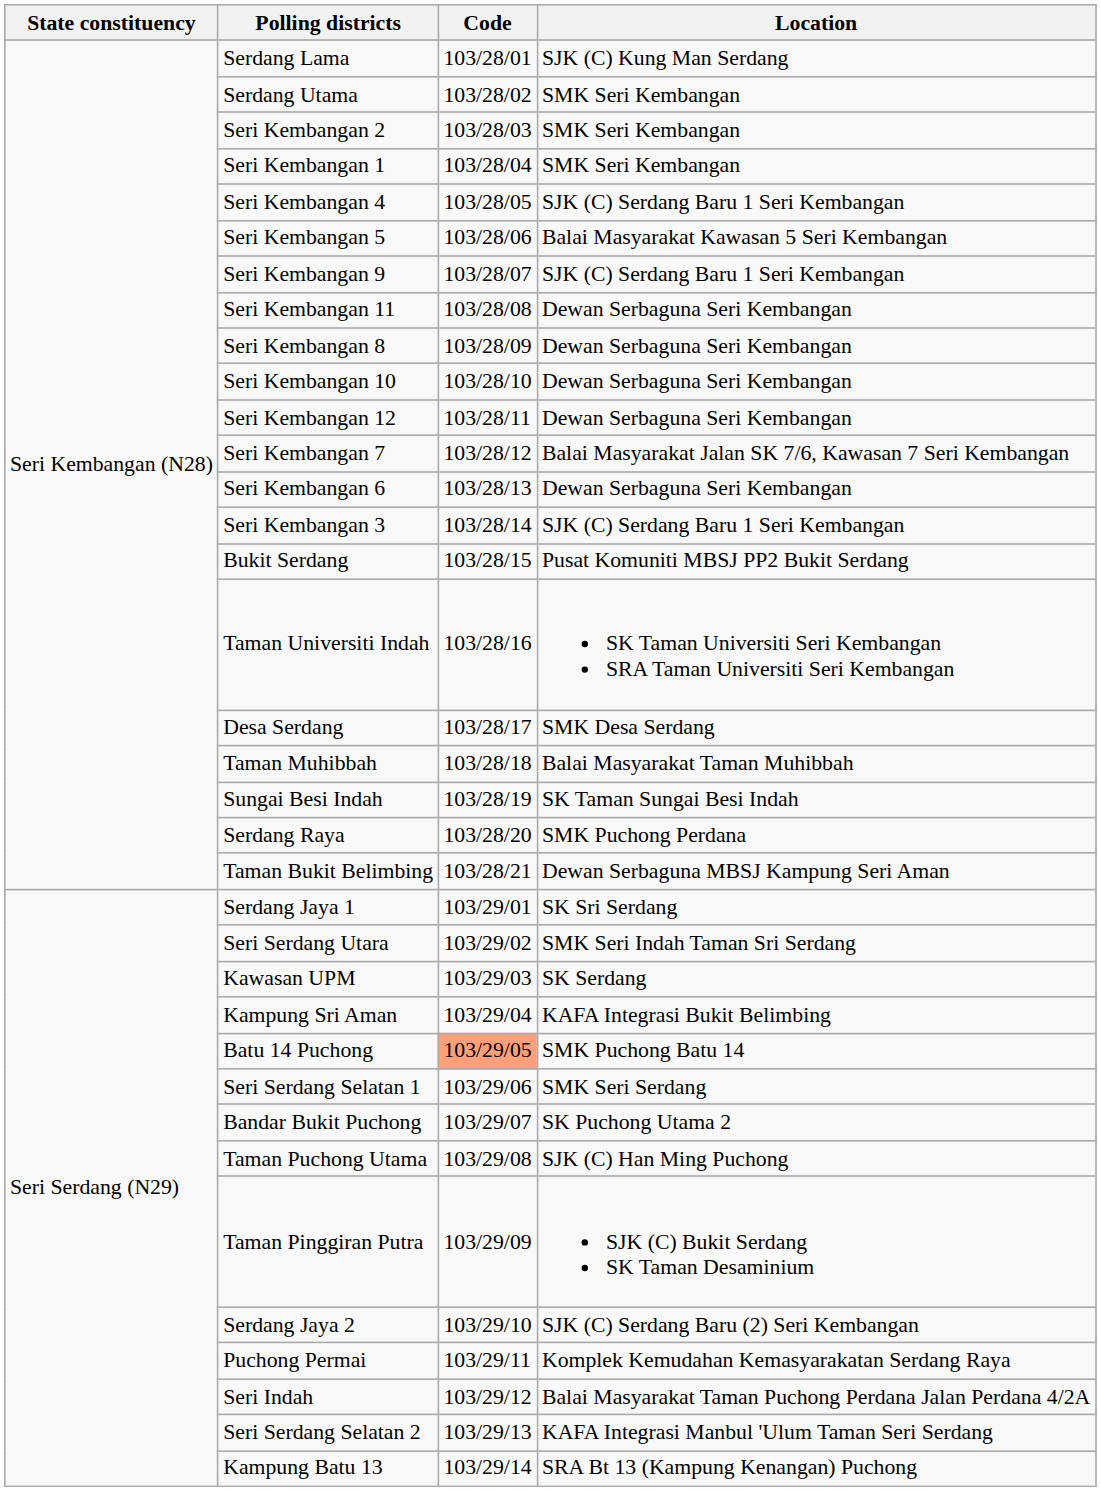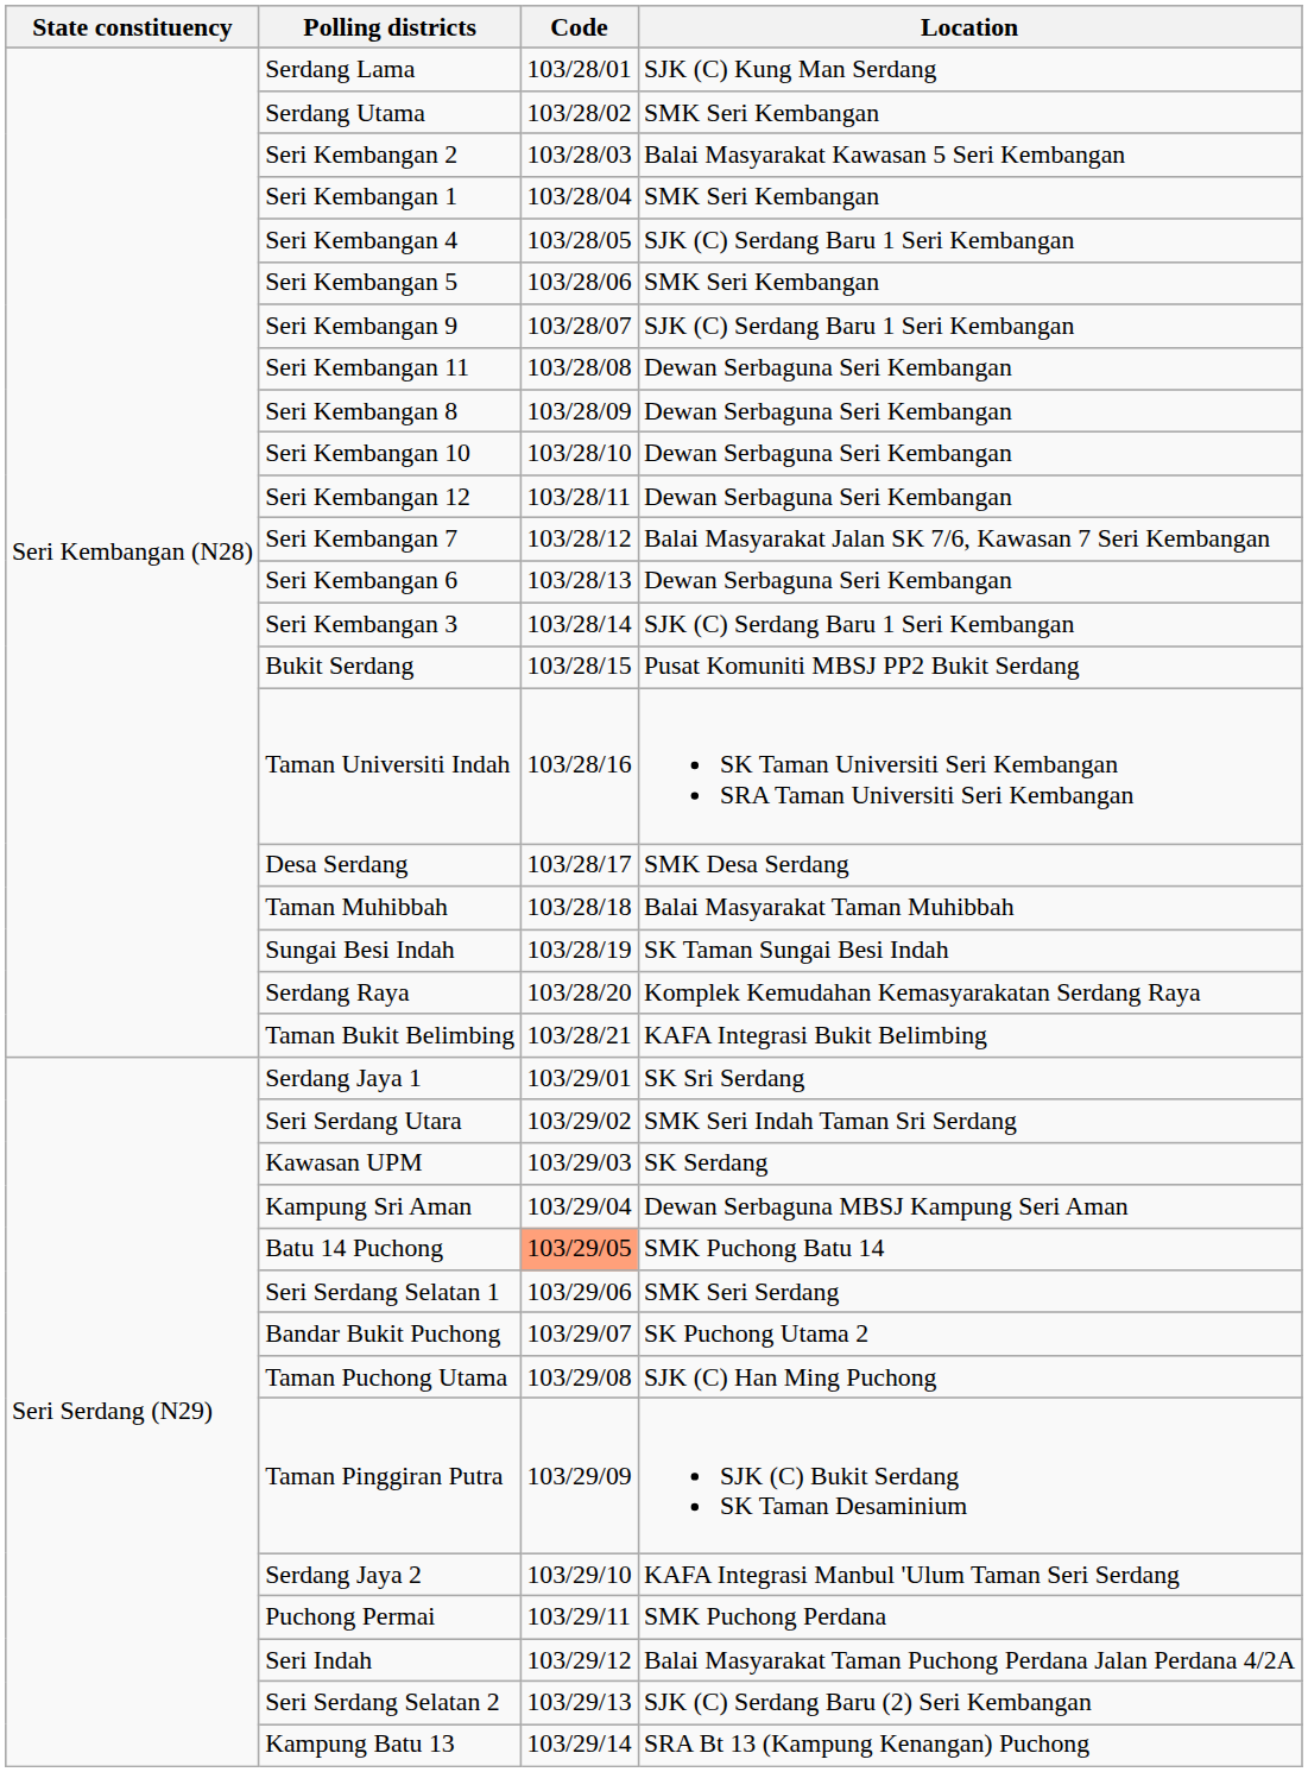 <table class="wikitable sortable mw-collapsible" style="white-space:nowrap;font-size:85%">
 <tr>
 <th>State constituency</th>
 <th>Polling districts</th>
 <th>Code</th>
 <th>Location</th>
 </tr>
 <tr>
 <td rowspan="21">Seri Kembangan (N28)</td>
 <td>Serdang Lama</td>
 <td>103/28/01</td>
 <td>SJK (C) Kung Man Serdang</td>
 </tr>
 <tr>
 <td>Serdang Utama</td>
 <td>103/28/02</td>
 <td>SMK Seri Kembangan</td>
 </tr>
 <tr>
 <td>Seri Kembangan 2</td>
 <td>103/28/03</td>
-<td>SMK Seri Kembangan</td>
+<td>Balai Masyarakat Kawasan 5 Seri Kembangan</td>
 </tr>
 <tr>
 <td>Seri Kembangan 1</td>
 <td>103/28/04</td>
 <td>SMK Seri Kembangan</td>
 </tr>
 <tr>
 <td>Seri Kembangan 4</td>
 <td>103/28/05</td>
 <td>SJK (C) Serdang Baru 1 Seri Kembangan</td>
 </tr>
 <tr>
 <td>Seri Kembangan 5</td>
 <td>103/28/06</td>
-<td>Balai Masyarakat Kawasan 5 Seri Kembangan</td>
+<td>SMK Seri Kembangan</td>
 </tr>
 <tr>
 <td>Seri Kembangan 9</td>
 <td>103/28/07</td>
 <td>SJK (C) Serdang Baru 1 Seri Kembangan</td>
 </tr>
 <tr>
 <td>Seri Kembangan 11</td>
 <td>103/28/08</td>
 <td>Dewan Serbaguna Seri Kembangan</td>
 </tr>
 <tr>
 <td>Seri Kembangan 8</td>
 <td>103/28/09</td>
 <td>Dewan Serbaguna Seri Kembangan</td>
 </tr>
 <tr>
 <td>Seri Kembangan 10</td>
 <td>103/28/10</td>
 <td>Dewan Serbaguna Seri Kembangan</td>
 </tr>
 <tr>
 <td>Seri Kembangan 12</td>
 <td>103/28/11</td>
 <td>Dewan Serbaguna Seri Kembangan</td>
 </tr>
 <tr>
 <td>Seri Kembangan 7</td>
 <td>103/28/12</td>
 <td>Balai Masyarakat Jalan SK 7/6, Kawasan 7 Seri Kembangan</td>
 </tr>
 <tr>
 <td>Seri Kembangan 6</td>
 <td>103/28/13</td>
 <td>Dewan Serbaguna Seri Kembangan</td>
 </tr>
 <tr>
 <td>Seri Kembangan 3</td>
 <td>103/28/14</td>
 <td>SJK (C) Serdang Baru 1 Seri Kembangan</td>
 </tr>
 <tr>
 <td>Bukit Serdang</td>
 <td>103/28/15</td>
 <td>Pusat Komuniti MBSJ PP2 Bukit Serdang</td>
 </tr>
 <tr>
 <td>Taman Universiti Indah</td>
 <td>103/28/16</td>
 <td><br><ul><li>SK Taman Universiti Seri Kembangan</li><li>SRA Taman Universiti Seri Kembangan</li></ul></td>
 </tr>
 <tr>
 <td>Desa Serdang</td>
 <td>103/28/17</td>
 <td>SMK Desa Serdang</td>
 </tr>
 <tr>
 <td>Taman Muhibbah</td>
 <td>103/28/18</td>
 <td>Balai Masyarakat Taman Muhibbah</td>
 </tr>
 <tr>
 <td>Sungai Besi Indah</td>
 <td>103/28/19</td>
 <td>SK Taman Sungai Besi Indah</td>
 </tr>
 <tr>
 <td>Serdang Raya</td>
 <td>103/28/20</td>
-<td>SMK Puchong Perdana</td>
+<td>Komplek Kemudahan Kemasyarakatan Serdang Raya</td>
 </tr>
 <tr>
 <td>Taman Bukit Belimbing</td>
 <td>103/28/21</td>
-<td>Dewan Serbaguna MBSJ Kampung Seri Aman</td>
+<td>KAFA Integrasi Bukit Belimbing</td>
 </tr>
 <tr>
 <td rowspan="14">Seri Serdang (N29)</td>
 <td>Serdang Jaya 1</td>
 <td>103/29/01</td>
 <td>SK Sri Serdang</td>
 </tr>
 <tr>
 <td>Seri Serdang Utara</td>
 <td>103/29/02</td>
 <td>SMK Seri Indah Taman Sri Serdang</td>
 </tr>
 <tr>
 <td>Kawasan UPM</td>
 <td>103/29/03</td>
 <td>SK Serdang</td>
 </tr>
 <tr>
 <td>Kampung Sri Aman</td>
 <td>103/29/04</td>
-<td>KAFA Integrasi Bukit Belimbing</td>
+<td>Dewan Serbaguna MBSJ Kampung Seri Aman</td>
 </tr>
 <tr>
 <td>Batu 14 Puchong</td>
 <td style="background: lightsalmon;">103/29/05</td>
 <td>SMK Puchong Batu 14</td>
 </tr>
 <tr>
 <td>Seri Serdang Selatan 1</td>
 <td>103/29/06</td>
 <td>SMK Seri Serdang</td>
 </tr>
 <tr>
 <td>Bandar Bukit Puchong</td>
 <td>103/29/07</td>
 <td>SK Puchong Utama 2</td>
 </tr>
 <tr>
 <td>Taman Puchong Utama</td>
 <td>103/29/08</td>
 <td>SJK (C) Han Ming Puchong</td>
 </tr>
 <tr>
 <td>Taman Pinggiran Putra</td>
 <td>103/29/09</td>
 <td><br><ul><li>SJK (C) Bukit Serdang</li><li>SK Taman Desaminium</li></ul></td>
 </tr>
 <tr>
 <td>Serdang Jaya 2</td>
 <td>103/29/10</td>
-<td>SJK (C) Serdang Baru (2) Seri Kembangan</td>
+<td>KAFA Integrasi Manbul 'Ulum Taman Seri Serdang</td>
 </tr>
 <tr>
 <td>Puchong Permai</td>
 <td>103/29/11</td>
-<td>Komplek Kemudahan Kemasyarakatan Serdang Raya</td>
+<td>SMK Puchong Perdana</td>
 </tr>
 <tr>
 <td>Seri Indah</td>
 <td>103/29/12</td>
 <td>Balai Masyarakat Taman Puchong Perdana Jalan Perdana 4/2A</td>
 </tr>
 <tr>
 <td>Seri Serdang Selatan 2</td>
 <td>103/29/13</td>
-<td>KAFA Integrasi Manbul 'Ulum Taman Seri Serdang</td>
+<td>SJK (C) Serdang Baru (2) Seri Kembangan</td>
 </tr>
 <tr>
 <td>Kampung Batu 13</td>
 <td>103/29/14</td>
 <td>SRA Bt 13 (Kampung Kenangan) Puchong</td>
 </tr>
 </table>
